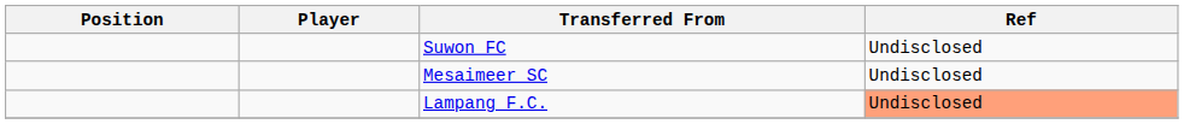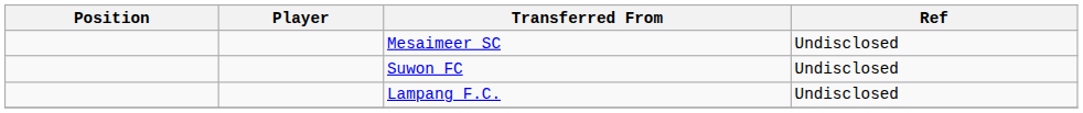 <table class="wikitable sortable" style="width:70%; text-align:center; font-size:100%; text-align:left;">
 <tr>
 <th>Position</th>
 <th>Player</th>
 <th>Transferred From</th>
 <th>Ref</th>
 </tr>
 <tr>
 <td></td>
 <td></td>
+<td> <a href='#'>Mesaimeer SC</a></td>
+<td>Undisclosed </td>
+</tr>
+<tr>
+<td></td>
+<td></td>
 <td> <a href='#'>Suwon FC</a></td>
 <td>Undisclosed </td>
 </tr>
 <tr>
 <td></td>
 <td></td>
-<td> <a href='#'>Mesaimeer SC</a></td>
-<td>Undisclosed </td>
-</tr>
-<tr>
-<td></td>
-<td></td>
 <td> <a href='#'>Lampang F.C.</a></td>
-<td style="background: lightsalmon;">Undisclosed</td>
+<td>Undisclosed</td>
 </tr>
 <tr>
 </tr>
 </table>
